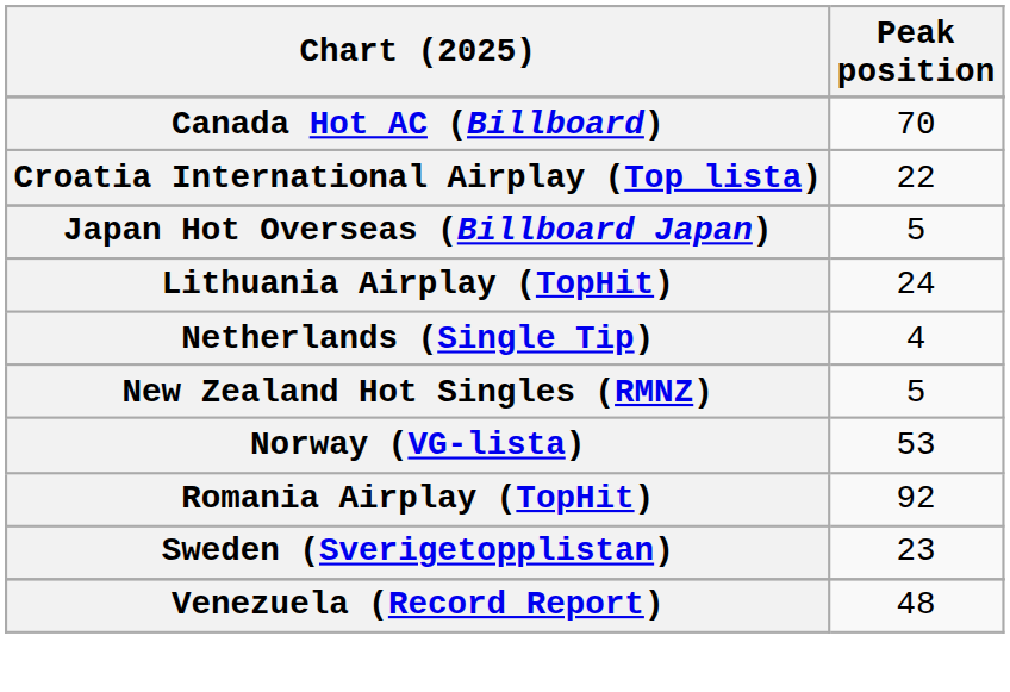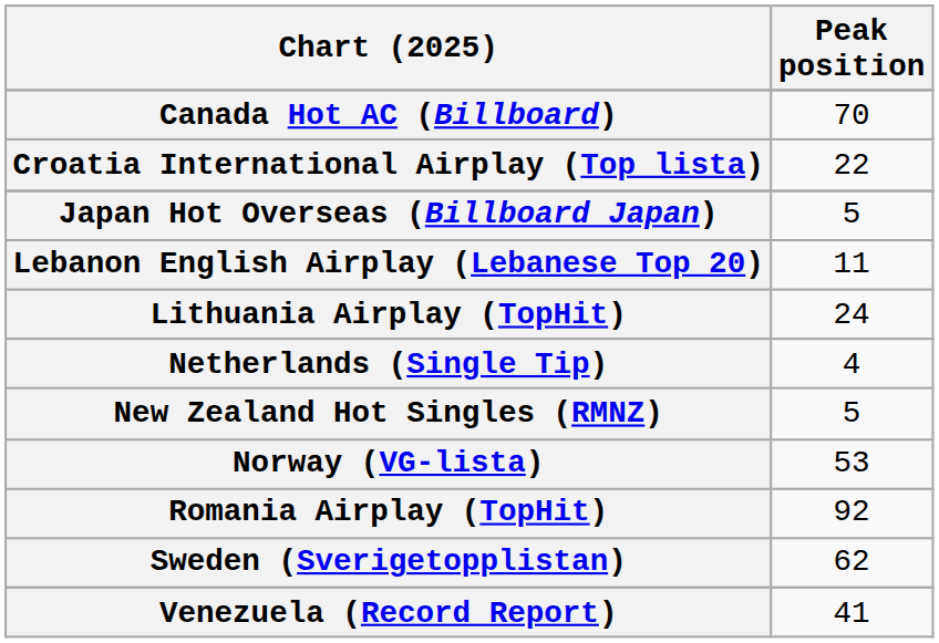 <table class="wikitable sortable plainrowheaders" style="text-align:center">
 <tr>
 <th scope="col">Chart (2025)</th>
 <th scope="col">Peak<br>position</th>
 </tr>
 <tr>
 </tr>
 <tr>
 <th scope="row">Canada <a href='#'>Hot AC</a> (<em><a href='#'>Billboard</a></em>)</th>
 <td>70</td>
 </tr>
 <tr>
 <th scope="row">Croatia International Airplay (<a href='#'>Top lista</a>)</th>
 <td>22</td>
 </tr>
 <tr>
 </tr>
 <tr>
 </tr>
 <tr>
 <th scope="row">Japan Hot Overseas (<em><a href='#'>Billboard Japan</a></em>)</th>
 <td>5</td>
 </tr>
 <tr>
+<th scope="row">Lebanon English Airplay (<a href='#'>Lebanese Top 20</a>)</th>
+<td>11</td>
+</tr>
+<tr>
 <th scope="row">Lithuania Airplay (<a href='#'>TopHit</a>)</th>
 <td>24</td>
 </tr>
 <tr>
 <th scope="row">Netherlands (<a href='#'>Single Tip</a>)</th>
 <td>4</td>
 </tr>
 <tr>
 <th scope="row">New Zealand Hot Singles (<a href='#'>RMNZ</a>)</th>
 <td>5</td>
 </tr>
 <tr>
 <th scope="row">Norway (<a href='#'>VG-lista</a>)</th>
 <td>53</td>
 </tr>
 <tr>
 <th scope="row">Romania Airplay (<a href='#'>TopHit</a>)</th>
 <td>92</td>
 </tr>
 <tr>
 <th scope="row">Sweden (<a href='#'>Sverigetopplistan</a>)</th>
-<td>23</td>
+<td>62</td>
 </tr>
 <tr>
 </tr>
 <tr>
 </tr>
 <tr>
 </tr>
 <tr>
 </tr>
 <tr>
 <th scope="row">Venezuela (<a href='#'>Record Report</a>)</th>
-<td>48</td>
+<td>41</td>
 </tr>
 </table>
